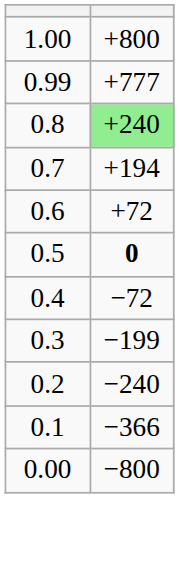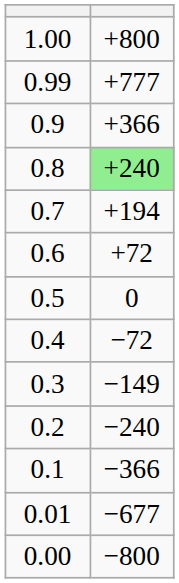 <table class="wikitable" style="width:100px; float:right; text-align:center; margin-top:0; margin-left:10px;">
 <tr>
 <th style="width:50%;"></th>
 <th style="width:50%;"></th>
 </tr>
 <tr>
 <td>1.00</td>
 <td>+800</td>
 </tr>
 <tr>
 <td>0.99</td>
 <td>+777</td>
+</tr>
+<tr>
+<td>0.9</td>
+<td>+366</td>
 </tr>
 <tr>
 <td>0.8</td>
 <td style="background: lightgreen;">+240</td>
 </tr>
 <tr>
 <td>0.7</td>
 <td>+194</td>
 </tr>
 <tr>
 <td>0.6</td>
 <td>+72</td>
 </tr>
 <tr>
 <td>0.5</td>
-<td><strong>0</strong></td>
+<td>0</td>
 </tr>
 <tr>
 <td>0.4</td>
 <td>−72</td>
 </tr>
 <tr>
 <td>0.3</td>
-<td>−199</td>
+<td>−149</td>
 </tr>
 <tr>
 <td>0.2</td>
 <td>−240</td>
 </tr>
 <tr>
 <td>0.1</td>
 <td>−366</td>
 </tr>
 <tr>
+<td>0.01</td>
+<td>−677</td>
+</tr>
+<tr>
 <td>0.00</td>
 <td>−800</td>
 </tr>
 </table>
